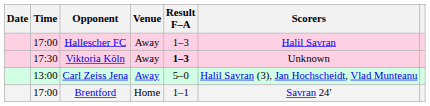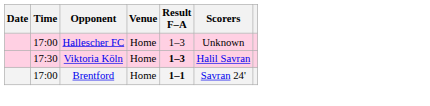 <table class="wikitable sortable" style="text-align:center">
 <tr>
 <th>Date</th>
 <th>Time</th>
 <th>Opponent</th>
 <th>Venue</th>
 <th>Result<br>F–A</th>
 <th class="unsortable">Scorers</th>
 <th !class="unsortable"></th>
 </tr>
 <tr bgcolor="#ffd0e3">
 <td></td>
 <td>17:00</td>
 <td><a href='#'>Hallescher FC</a></td>
-<td>Away</td>
+<td>Home</td>
 <td>1–3</td>
-<td><a href='#'>Halil Savran</a></td>
+<td>Unknown</td>
 <td></td>
 </tr>
 <tr bgcolor="#ffd0e3">
 <td></td>
 <td>17:30</td>
 <td><a href='#'>Viktoria Köln</a></td>
-<td>Away</td>
+<td>Home</td>
 <td><strong>1–3</strong></td>
-<td>Unknown</td>
-<td></td>
-</tr>
-<tr bgcolor="#d0ffe3">
-<td></td>
-<td>13:00</td>
-<td><a href='#'>Carl Zeiss Jena</a></td>
-<td><a href='#'>Away</a></td>
-<td>5–0</td>
-<td><a href='#'>Halil Savran</a> (3), <a href='#'>Jan Hochscheidt</a>, <a href='#'>Vlad Munteanu</a></td>
+<td><a href='#'>Halil Savran</a></td>
 <td></td>
 </tr>
 <tr bgcolor="#f3f3f3">
 <td></td>
 <td>17:00</td>
 <td><a href='#'>Brentford</a></td>
 <td>Home</td>
-<td>1–1</td>
+<td><strong>1–1</strong></td>
 <td><a href='#'>Savran</a> 24'</td>
 <td></td>
 </tr>
 </table>
